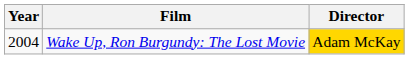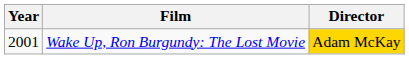 <table class="wikitable">
 <tr>
 <th>Year</th>
 <th>Film</th>
 <th>Director</th>
 </tr>
 <tr>
-<td>2004</td>
+<td>2001</td>
 <td><em><a href='#'>Wake Up, Ron Burgundy: The Lost Movie</a></em></td>
 <td style="background: gold;">Adam McKay</td>
 </tr>
 </table>
